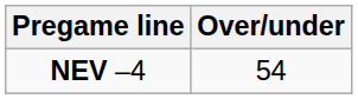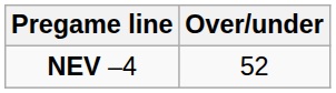 <table class="wikitable">
 <tr align="center">
 <th style=>Pregame line</th>
 <th style=>Over/under</th>
 </tr>
 <tr align="center">
 <td><strong>NEV</strong> –4</td>
-<td>54</td>
+<td>52</td>
 </tr>
 </table>
